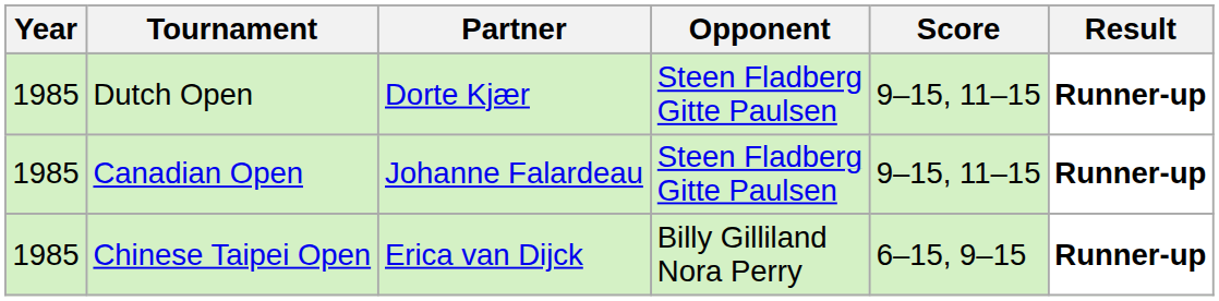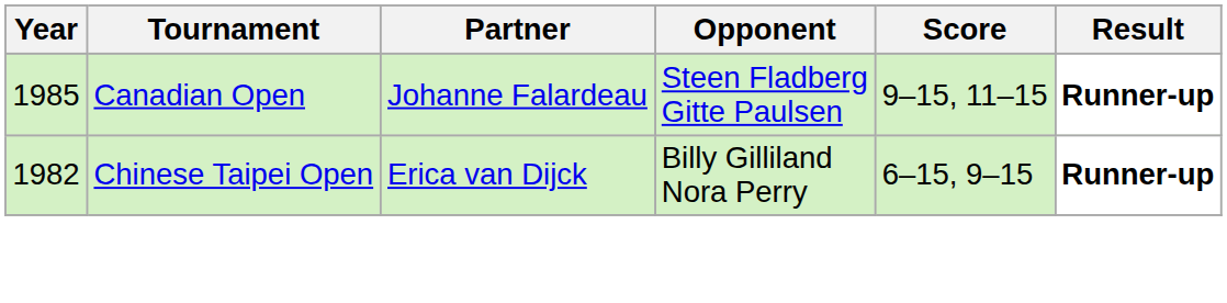 <table class="sortable wikitable" style="font-size: 90%;">
 <tr>
 <th>Year</th>
 <th>Tournament</th>
 <th>Partner</th>
 <th>Opponent</th>
 <th>Score</th>
 <th>Result</th>
 </tr>
 <tr style="background:#D4F1C5">
 <td align="center">1985</td>
-<td>Dutch Open</td>
-<td> <a href='#'>Dorte Kjær</a></td>
-<td> <a href='#'>Steen Fladberg</a><br> <a href='#'>Gitte Paulsen</a></td>
-<td>9–15, 11–15</td>
-<td style="text-align:left; background:white"> <strong>Runner-up</strong></td>
-</tr>
-<tr style="background:#D4F1C5">
-<td align="center">1985</td>
 <td><a href='#'>Canadian Open</a></td>
 <td> <a href='#'>Johanne Falardeau</a></td>
 <td> <a href='#'>Steen Fladberg</a><br> <a href='#'>Gitte Paulsen</a></td>
 <td>9–15, 11–15</td>
 <td style="text-align:left; background:white"> <strong>Runner-up</strong></td>
 </tr>
 <tr style="background:#D4F1C5">
-<td align="center">1985</td>
+<td align="center">1982</td>
 <td><a href='#'>Chinese Taipei Open</a></td>
 <td> <a href='#'>Erica van Dijck</a></td>
 <td> Billy Gilliland<br> Nora Perry</td>
 <td>6–15, 9–15</td>
 <td style="text-align:left; background:white"> <strong>Runner-up</strong></td>
 </tr>
 </table>
